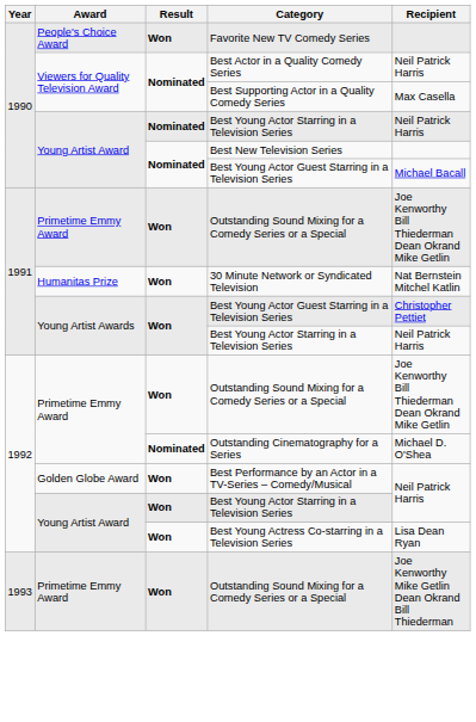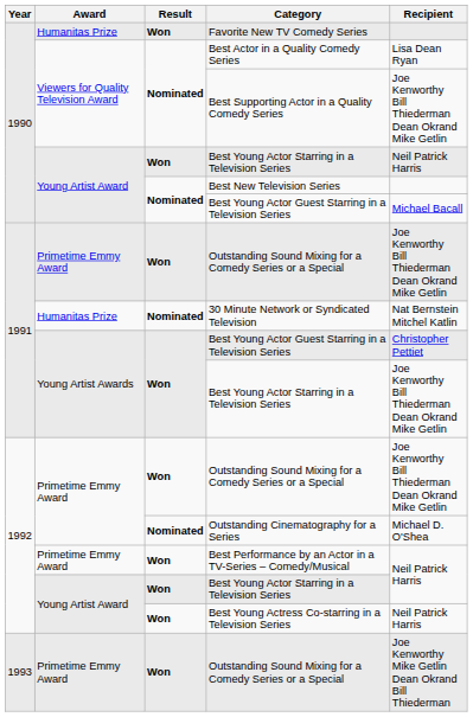 <table class="wikitable" style="font-size: 90%;">
 <tr>
 <th>Year</th>
 <th>Award</th>
 <th>Result</th>
 <th>Category</th>
 <th>Recipient</th>
 </tr>
 <tr style="background-color: #EAEAEA;">
 <td rowspan=6>1990</td>
-<td><a href='#'>People's Choice Award</a></td>
+<td><a href='#'>Humanitas Prize</a></td>
 <td><strong>Won</strong></td>
 <td>Favorite New TV Comedy Series</td>
 <td></td>
 </tr>
 <tr>
 <td rowspan=2><a href='#'>Viewers for Quality Television Award</a></td>
 <td rowspan=2><strong>Nominated</strong></td>
 <td>Best Actor in a Quality Comedy Series</td>
-<td>Neil Patrick Harris</td>
+<td>Lisa Dean Ryan</td>
 </tr>
 <tr>
 <td>Best Supporting Actor in a Quality Comedy Series</td>
-<td>Max Casella</td>
+<td>Joe Kenworthy <br>Bill Thiederman <br>Dean Okrand <br>Mike Getlin <br></td>
 </tr>
 <tr style="background-color: #EAEAEA;">
 <td rowspan=3><a href='#'>Young Artist Award</a></td>
-<td><strong>Nominated</strong></td>
+<td><strong>Won</strong></td>
 <td>Best Young Actor Starring in a Television Series</td>
 <td>Neil Patrick Harris</td>
 </tr>
 <tr>
 <td rowspan=2><strong>Nominated</strong></td>
 <td>Best New Television Series</td>
 <td></td>
 </tr>
 <tr>
 <td>Best Young Actor Guest Starring in a Television Series</td>
 <td><a href='#'>Michael Bacall</a></td>
 </tr>
 <tr style="background-color: #EAEAEA;">
 <td rowspan=4>1991</td>
 <td><a href='#'>Primetime Emmy Award</a></td>
 <td><strong>Won</strong></td>
 <td>Outstanding Sound Mixing for a Comedy Series or a Special</td>
 <td>Joe Kenworthy <br>Bill Thiederman <br>Dean Okrand <br>Mike Getlin <br></td>
 </tr>
 <tr>
 <td><a href='#'>Humanitas Prize</a></td>
-<td><strong>Won</strong></td>
+<td><strong>Nominated</strong></td>
 <td>30 Minute Network or Syndicated Television</td>
 <td>Nat Bernstein<br>Mitchel Katlin<br></td>
 </tr>
 <tr style="background-color: #EAEAEA;">
 <td rowspan=2>Young Artist Awards</td>
 <td rowspan=2><strong>Won</strong></td>
 <td>Best Young Actor Guest Starring in a Television Series</td>
 <td><a href='#'>Christopher Pettiet</a></td>
 </tr>
 <tr>
 <td>Best Young Actor Starring in a Television Series</td>
-<td>Neil Patrick Harris</td>
+<td>Joe Kenworthy <br>Bill Thiederman <br>Dean Okrand <br>Mike Getlin <br></td>
 </tr>
 <tr>
 <td rowspan=5>1992</td>
 <td rowspan=2>Primetime Emmy Award</td>
 <td><strong>Won</strong></td>
 <td>Outstanding Sound Mixing for a Comedy Series or a Special</td>
 <td>Joe Kenworthy <br>Bill Thiederman <br>Dean Okrand <br>Mike Getlin <br></td>
 </tr>
 <tr>
 <td><strong>Nominated</strong></td>
 <td>Outstanding Cinematography for a Series</td>
 <td>Michael D. O'Shea<br></td>
 </tr>
 <tr>
-<td>Golden Globe Award</td>
+<td>Primetime Emmy Award</td>
 <td><strong>Won</strong></td>
 <td>Best Performance by an Actor in a TV-Series – Comedy/Musical</td>
 <td rowspan=2>Neil Patrick Harris</td>
 </tr>
 <tr style="background-color: #EAEAEA;">
 <td rowspan=2>Young Artist Award</td>
 <td><strong>Won</strong></td>
 <td>Best Young Actor Starring in a Television Series</td>
 </tr>
 <tr>
 <td><strong>Won</strong></td>
 <td>Best Young Actress Co-starring in a Television Series</td>
-<td>Lisa Dean Ryan</td>
+<td>Neil Patrick Harris</td>
 </tr>
 <tr style="background-color: #EAEAEA;">
 <td>1993</td>
 <td>Primetime Emmy Award</td>
 <td><strong>Won</strong></td>
 <td>Outstanding Sound Mixing for a Comedy Series or a Special</td>
 <td>Joe Kenworthy <br>Mike Getlin <br>Dean Okrand <br>Bill Thiederman <br></td>
 </tr>
 </table>
